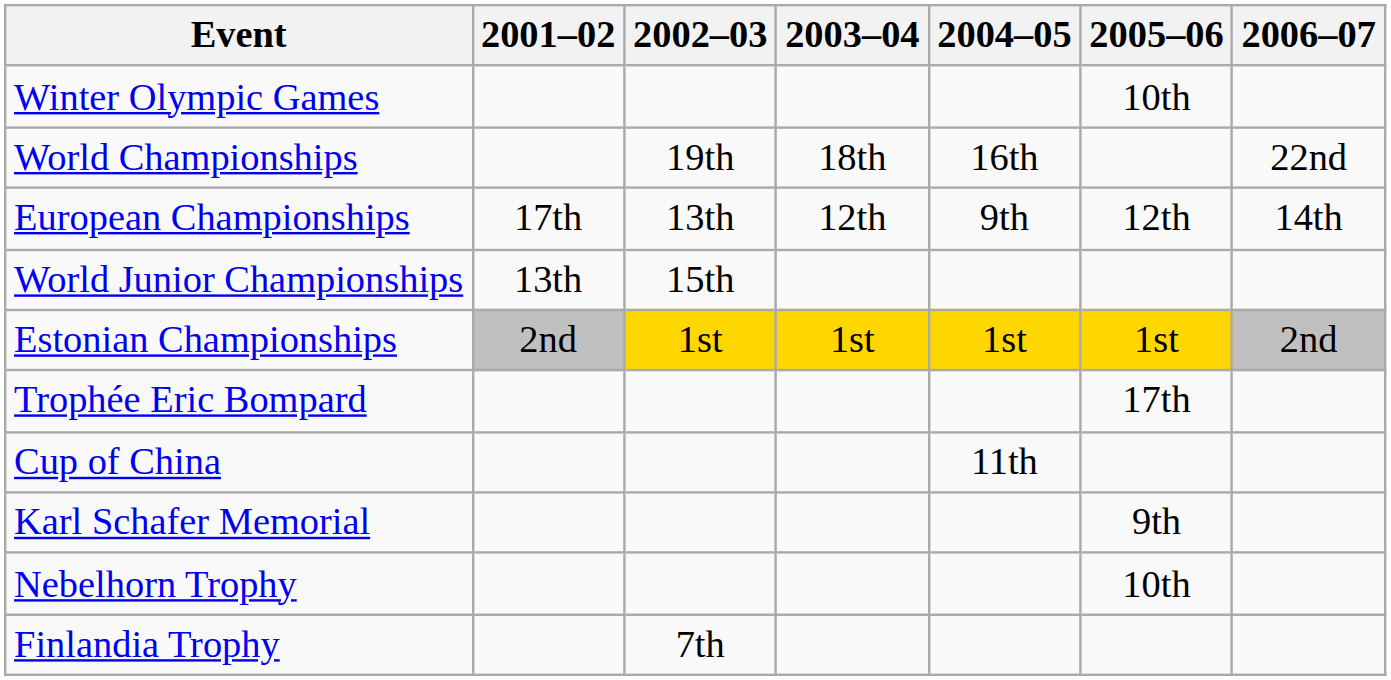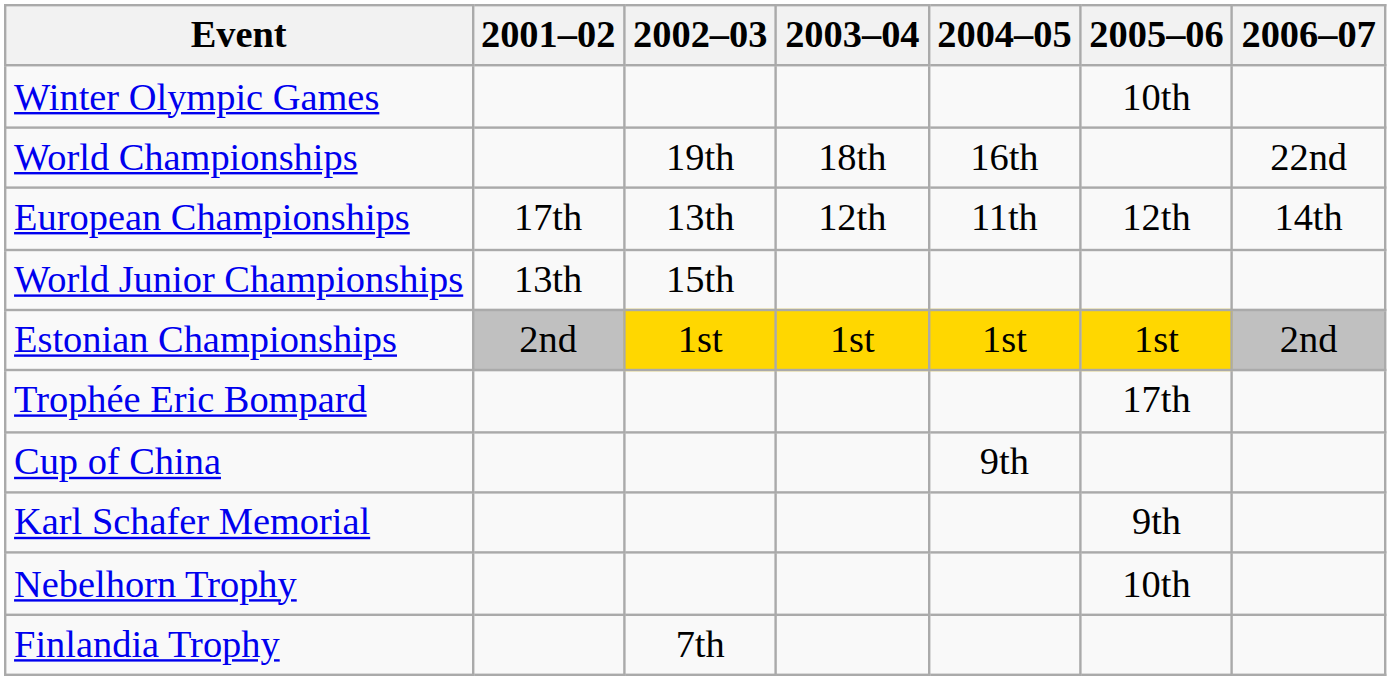 <table class="wikitable">
 <tr>
 <th>Event</th>
 <th>2001–02</th>
 <th>2002–03</th>
 <th>2003–04</th>
 <th>2004–05</th>
 <th>2005–06</th>
 <th>2006–07</th>
 </tr>
 <tr>
 <td><a href='#'>Winter Olympic Games</a></td>
 <td></td>
 <td></td>
 <td></td>
 <td></td>
 <td align="center">10th</td>
 <td></td>
 </tr>
 <tr>
 <td><a href='#'>World Championships</a></td>
 <td></td>
 <td align="center">19th</td>
 <td align="center">18th</td>
 <td align="center">16th</td>
 <td></td>
 <td align="center">22nd</td>
 </tr>
 <tr>
 <td><a href='#'>European Championships</a></td>
 <td align="center">17th</td>
 <td align="center">13th</td>
 <td align="center">12th</td>
-<td align="center">9th</td>
+<td align="center">11th</td>
 <td align="center">12th</td>
 <td align="center">14th</td>
 </tr>
 <tr>
 <td><a href='#'>World Junior Championships</a></td>
 <td align="center">13th</td>
 <td align="center">15th</td>
 <td></td>
 <td></td>
 <td></td>
 <td></td>
 </tr>
 <tr>
 <td><a href='#'>Estonian Championships</a></td>
 <td align="center" bgcolor="silver">2nd</td>
 <td align="center" bgcolor="gold">1st</td>
 <td align="center" bgcolor="gold">1st</td>
 <td align="center" bgcolor="gold">1st</td>
 <td align="center" bgcolor="gold">1st</td>
 <td align="center" bgcolor="silver">2nd</td>
 </tr>
 <tr>
 <td><a href='#'>Trophée Eric Bompard</a></td>
 <td></td>
 <td></td>
 <td></td>
 <td></td>
 <td align="center">17th</td>
 <td></td>
 </tr>
 <tr>
 <td><a href='#'>Cup of China</a></td>
 <td></td>
 <td></td>
 <td></td>
-<td align="center">11th</td>
+<td align="center">9th</td>
 <td></td>
 <td></td>
 </tr>
 <tr>
 <td><a href='#'>Karl Schafer Memorial</a></td>
 <td></td>
 <td></td>
 <td></td>
 <td></td>
 <td align="center">9th</td>
 <td></td>
 </tr>
 <tr>
 <td><a href='#'>Nebelhorn Trophy</a></td>
 <td></td>
 <td></td>
 <td></td>
 <td></td>
 <td align="center">10th</td>
 <td></td>
 </tr>
 <tr>
 <td><a href='#'>Finlandia Trophy</a></td>
 <td></td>
 <td align="center">7th</td>
 <td></td>
 <td></td>
 <td></td>
 <td></td>
 </tr>
 </table>
